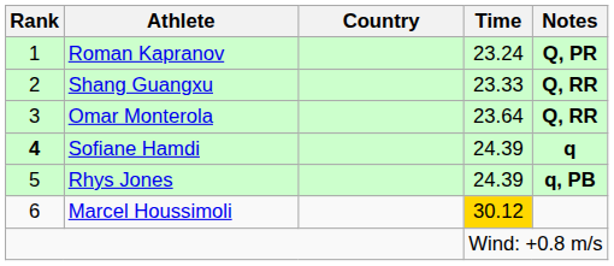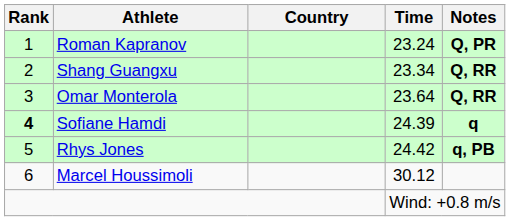 <table class="wikitable sortable" style="text-align:center">
 <tr>
 <th>Rank</th>
 <th style="width:180px">Athlete</th>
 <th style="width:125px">Country</th>
 <th>Time</th>
 <th>Notes</th>
 </tr>
 <tr style="background:#cfc;">
 <td>1</td>
 <td style="text-align:left;"><a href='#'>Roman Kapranov</a></td>
 <td style="text-align:left;"></td>
 <td>23.24</td>
 <td><strong>Q, PR</strong></td>
 </tr>
 <tr style="background:#cfc;">
 <td>2</td>
 <td style="text-align:left;"><a href='#'>Shang Guangxu</a></td>
 <td style="text-align:left;"></td>
-<td>23.33</td>
+<td>23.34</td>
 <td><strong>Q, RR</strong></td>
 </tr>
 <tr style="background:#cfc;">
 <td>3</td>
 <td style="text-align:left;"><a href='#'>Omar Monterola</a></td>
 <td style="text-align:left;"></td>
 <td>23.64</td>
 <td><strong>Q, RR</strong></td>
 </tr>
 <tr style="background:#cfc;">
 <td><strong>4</strong></td>
 <td style="text-align:left;"><a href='#'>Sofiane Hamdi</a></td>
 <td style="text-align:left;"></td>
 <td>24.39</td>
 <td><strong>q</strong></td>
 </tr>
 <tr style="background:#cfc;">
 <td>5</td>
 <td style="text-align:left;"><a href='#'>Rhys Jones</a></td>
 <td style="text-align:left;"></td>
-<td>24.39</td>
+<td>24.42</td>
 <td><strong>q, PB</strong></td>
 </tr>
 <tr>
 <td>6</td>
 <td style="text-align:left;"><a href='#'>Marcel Houssimoli</a></td>
 <td style="text-align:left;"></td>
-<td style="background: gold;">30.12</td>
+<td>30.12</td>
 <td></td>
 </tr>
 <tr class="sortbottom">
 <td colspan="3"></td>
 <td colspan="2">Wind: +0.8 m/s</td>
 </tr>
 </table>
